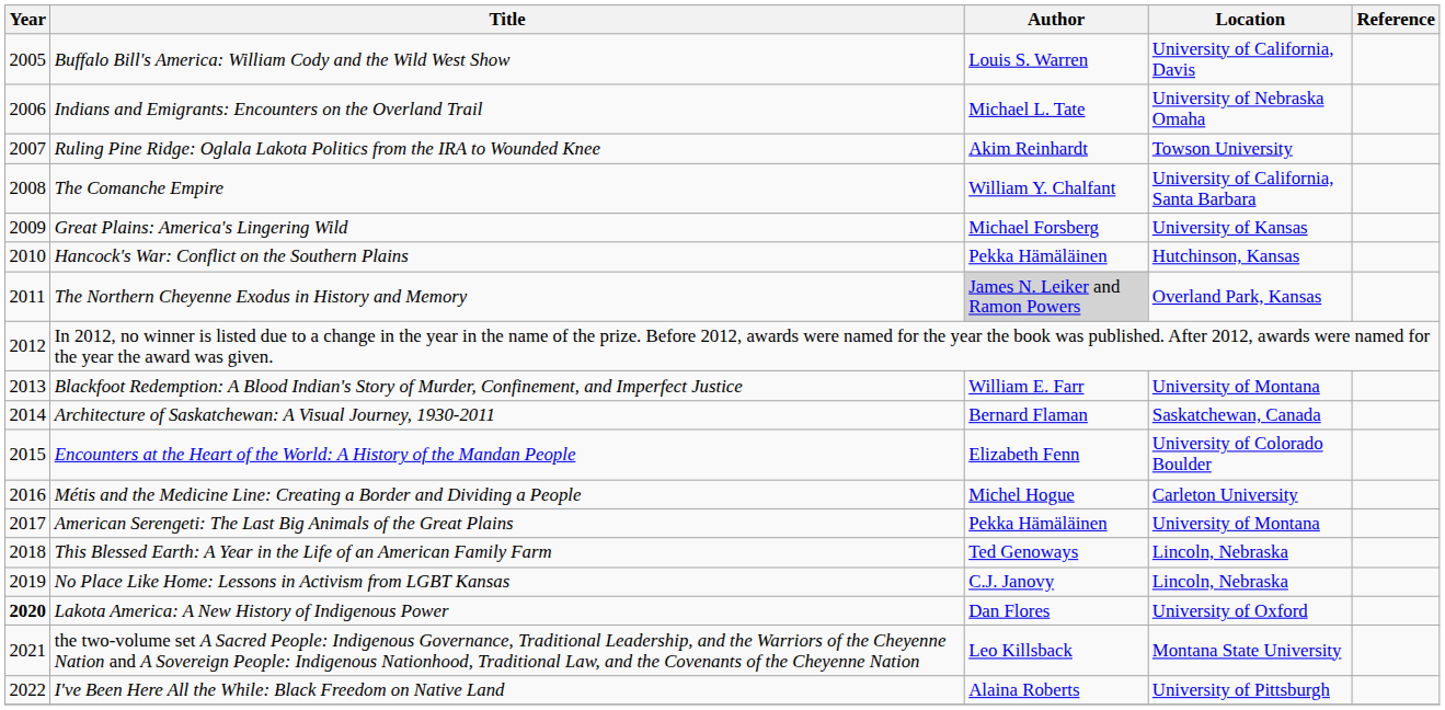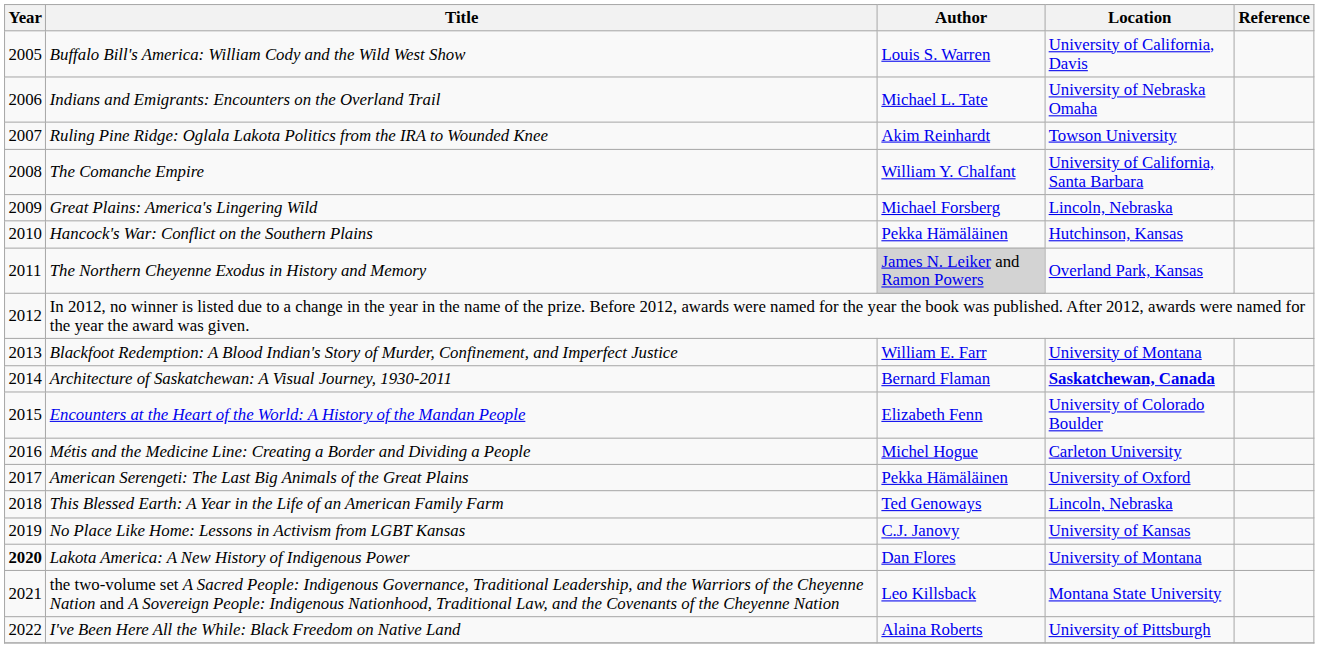 <table class="wikitable sortable">
 <tr>
 <th>Year</th>
 <th>Title</th>
 <th>Author</th>
 <th>Location</th>
 <th>Reference</th>
 </tr>
 <tr>
 <td>2005</td>
 <td><em>Buffalo Bill's America: William Cody and the Wild West Show</em></td>
 <td><a href='#'>Louis S. Warren</a></td>
 <td><a href='#'>University of California, Davis</a></td>
 <td></td>
 </tr>
 <tr>
 <td>2006</td>
 <td><em>Indians and Emigrants: Encounters on the Overland Trail</em></td>
 <td><a href='#'>Michael L. Tate</a></td>
 <td><a href='#'>University of Nebraska Omaha</a></td>
 <td></td>
 </tr>
 <tr>
 <td>2007</td>
 <td><em>Ruling Pine Ridge: Oglala Lakota Politics from the IRA to Wounded Knee</em></td>
 <td><a href='#'>Akim Reinhardt</a></td>
 <td><a href='#'>Towson University</a></td>
 <td></td>
 </tr>
 <tr>
 <td>2008</td>
 <td><em>The Comanche Empire</em></td>
 <td><a href='#'>William Y. Chalfant</a></td>
 <td><a href='#'>University of California, Santa Barbara</a></td>
 <td></td>
 </tr>
 <tr>
 <td>2009</td>
 <td><em>Great Plains: America's Lingering Wild</em></td>
 <td><a href='#'>Michael Forsberg</a></td>
-<td><a href='#'>University of Kansas</a></td>
+<td><a href='#'>Lincoln, Nebraska</a></td>
 <td></td>
 </tr>
 <tr>
 <td>2010</td>
 <td><em>Hancock's War: Conflict on the Southern Plains</em></td>
 <td><a href='#'>Pekka Hämäläinen</a></td>
 <td><a href='#'>Hutchinson, Kansas</a></td>
 <td></td>
 </tr>
 <tr>
 <td>2011</td>
 <td><em>The Northern Cheyenne Exodus in History and Memory</em></td>
 <td style="background: lightgrey;"><a href='#'>James N. Leiker</a> and <a href='#'>Ramon Powers</a></td>
 <td><a href='#'>Overland Park, Kansas</a></td>
 <td></td>
 </tr>
 <tr>
 <td>2012</td>
 <td colspan="4">In 2012, no winner is listed due to a change in the year in the name of the prize. Before 2012, awards were named for the year the book was published. After 2012, awards were named for the year the award was given.</td>
 </tr>
 <tr>
 <td>2013</td>
 <td><em>Blackfoot Redemption: A Blood Indian's Story of Murder, Confinement, and Imperfect Justice</em></td>
 <td><a href='#'>William E. Farr</a></td>
 <td><a href='#'>University of Montana</a></td>
 <td></td>
 </tr>
 <tr>
 <td>2014</td>
 <td><em>Architecture of Saskatchewan: A Visual Journey, 1930-2011</em></td>
 <td><a href='#'>Bernard Flaman</a></td>
-<td><a href='#'>Saskatchewan, Canada</a></td>
+<td><strong><a href='#'>Saskatchewan, Canada</a></strong></td>
 <td></td>
 </tr>
 <tr>
 <td>2015</td>
 <td><em><a href='#'>Encounters at the Heart of the World: A History of the Mandan People</a></em></td>
 <td><a href='#'>Elizabeth Fenn</a></td>
 <td><a href='#'>University of Colorado Boulder</a></td>
 <td></td>
 </tr>
 <tr>
 <td>2016</td>
 <td><em>Métis and the Medicine Line: Creating a Border and Dividing a People</em></td>
 <td><a href='#'>Michel Hogue</a></td>
 <td><a href='#'>Carleton University</a></td>
 <td></td>
 </tr>
 <tr>
 <td>2017</td>
 <td><em>American Serengeti: The Last Big Animals of the Great Plains</em></td>
 <td><a href='#'>Pekka Hämäläinen</a></td>
-<td><a href='#'>University of Montana</a></td>
+<td><a href='#'>University of Oxford</a></td>
 <td></td>
 </tr>
 <tr>
 <td>2018</td>
 <td><em>This Blessed Earth: A Year in the Life of an American Family Farm</em></td>
 <td><a href='#'>Ted Genoways</a></td>
 <td><a href='#'>Lincoln, Nebraska</a></td>
 <td></td>
 </tr>
 <tr>
 <td>2019</td>
 <td><em>No Place Like Home: Lessons in Activism from LGBT Kansas</em></td>
 <td><a href='#'>C.J. Janovy</a></td>
-<td><a href='#'>Lincoln, Nebraska</a></td>
+<td><a href='#'>University of Kansas</a></td>
 <td></td>
 </tr>
 <tr>
 <td><strong>2020</strong></td>
 <td><em>Lakota America: A New History of Indigenous Power</em></td>
 <td><a href='#'>Dan Flores</a></td>
-<td><a href='#'>University of Oxford</a></td>
+<td><a href='#'>University of Montana</a></td>
 <td></td>
 </tr>
 <tr>
 <td>2021</td>
 <td>the two-volume set <em>A Sacred People: Indigenous Governance, Traditional Leadership, and the Warriors of the Cheyenne Nation</em> and <em>A Sovereign People: Indigenous Nationhood, Traditional Law, and the Covenants of the Cheyenne Nation</em></td>
 <td><a href='#'>Leo Killsback</a></td>
 <td><a href='#'>Montana State University</a></td>
 <td></td>
 </tr>
 <tr>
 <td>2022</td>
 <td><em>I've Been Here All the While: Black Freedom on Native Land</em></td>
 <td><a href='#'>Alaina Roberts</a></td>
 <td><a href='#'>University of Pittsburgh</a></td>
 <td></td>
 </tr>
 <tr>
 </tr>
 </table>
